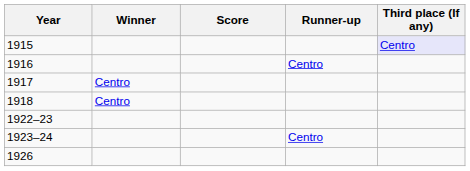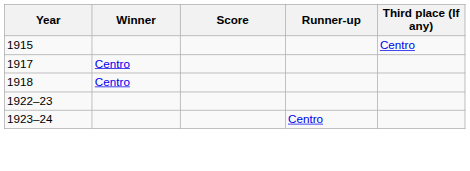 <table class="wikitable sortable" style="width:50%;">
 <tr>
 <th style="width:10%;">Year</th>
 <th style="width:10%;">Winner</th>
 <th style="width:12%;">Score</th>
 <th style="width:10%;">Runner-up</th>
 <th style="width:10%;">Third place (If any)</th>
 </tr>
 <tr>
 <td>1915</td>
 <td></td>
 <td></td>
 <td></td>
-<td style="background: lavender;"> <a href='#'>Centro</a></td>
-</tr>
-<tr>
-<td>1916</td>
-<td></td>
-<td></td>
 <td> <a href='#'>Centro</a></td>
-<td></td>
 </tr>
 <tr>
 <td>1917</td>
 <td> <a href='#'>Centro</a></td>
 <td></td>
 <td></td>
 <td></td>
 </tr>
 <tr>
 <td>1918</td>
 <td> <a href='#'>Centro</a></td>
 <td></td>
 <td></td>
 <td></td>
 </tr>
 <tr>
 <td>1922–23</td>
 <td></td>
 <td></td>
 <td></td>
 <td></td>
 </tr>
 <tr>
 <td>1923–24</td>
 <td></td>
 <td></td>
 <td> <a href='#'>Centro</a></td>
 <td></td>
 </tr>
-<tr>
-<td>1926</td>
-<td></td>
-<td></td>
-<td></td>
-<td></td>
-</tr>
 </table>
